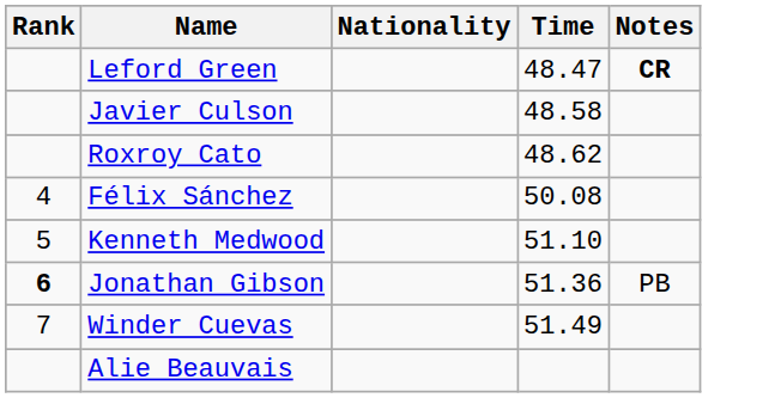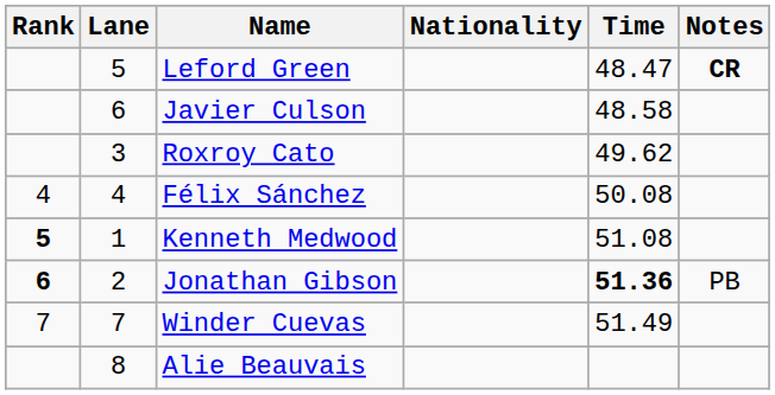 <table class="wikitable sortable" style="text-align:center">
 <tr>
 <th>Rank</th>
+<th>Lane</th>
 <th>Name</th>
 <th>Nationality</th>
 <th>Time</th>
 <th>Notes</th>
 </tr>
 <tr>
 <td></td>
+<td>5</td>
 <td align=left><a href='#'>Leford Green</a></td>
 <td align=left></td>
 <td>48.47</td>
 <td><strong>CR</strong></td>
 </tr>
 <tr>
 <td></td>
+<td>6</td>
 <td align=left><a href='#'>Javier Culson</a></td>
 <td align=left></td>
 <td>48.58</td>
 <td></td>
 </tr>
 <tr>
 <td></td>
+<td>3</td>
 <td align=left><a href='#'>Roxroy Cato</a></td>
 <td align=left></td>
-<td>48.62</td>
+<td>49.62</td>
 <td></td>
 </tr>
 <tr>
+<td>4</td>
 <td>4</td>
 <td align=left><a href='#'>Félix Sánchez</a></td>
 <td align=left></td>
 <td>50.08</td>
 <td></td>
 </tr>
 <tr>
-<td>5</td>
+<td><strong>5</strong></td>
+<td>1</td>
 <td align=left><a href='#'>Kenneth Medwood</a></td>
 <td align=left></td>
-<td>51.10</td>
+<td>51.08</td>
 <td></td>
 </tr>
 <tr>
 <td><strong>6</strong></td>
+<td>2</td>
 <td align=left><a href='#'>Jonathan Gibson</a></td>
 <td align=left></td>
-<td>51.36</td>
+<td><strong>51.36</strong></td>
 <td>PB</td>
 </tr>
 <tr>
+<td>7</td>
 <td>7</td>
 <td align=left><a href='#'>Winder Cuevas</a></td>
 <td align=left></td>
 <td>51.49</td>
 <td></td>
 </tr>
 <tr>
 <td></td>
+<td>8</td>
 <td align=left><a href='#'>Alie Beauvais</a></td>
 <td align=left></td>
 <td></td>
 <td></td>
 </tr>
 </table>
